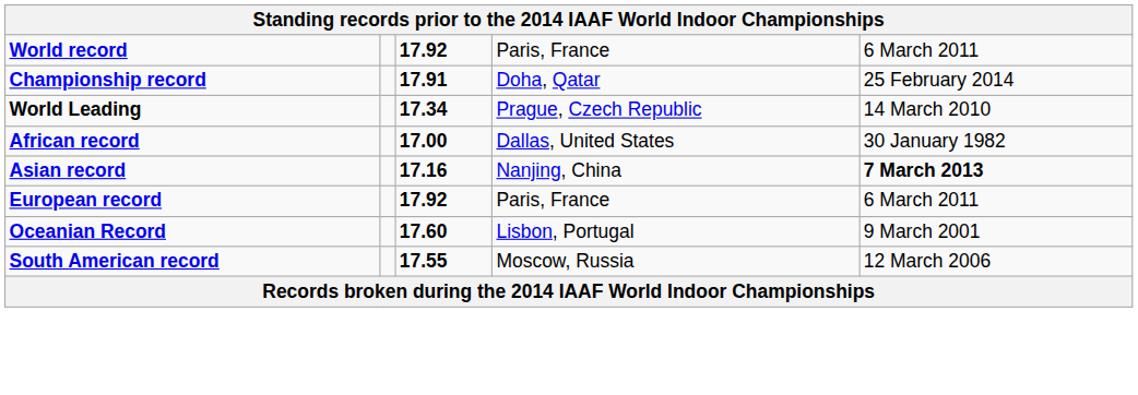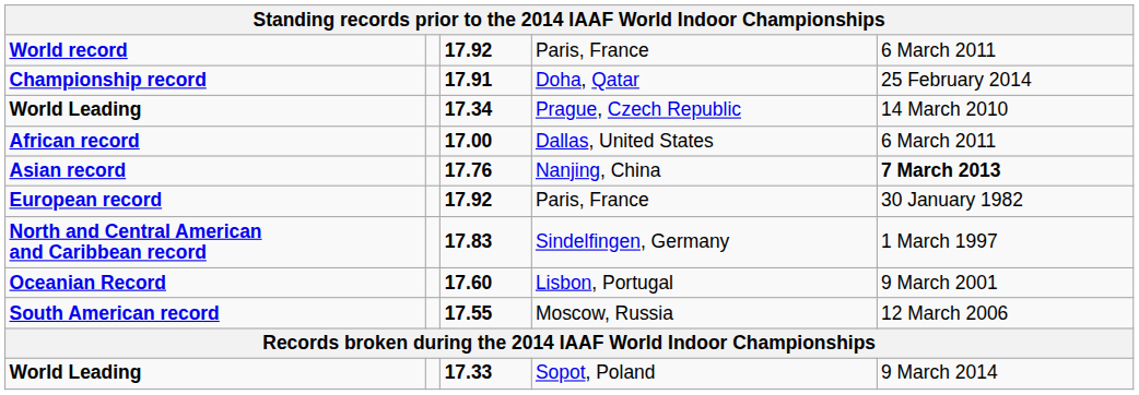 <table class="wikitable" width=75%>
 <tr>
 <th colspan="5">Standing records prior to the 2014 IAAF World Indoor Championships</th>
 </tr>
 <tr>
 <td><strong><a href='#'>World record</a></strong></td>
 <td></td>
 <td><strong>17.92</strong></td>
 <td>Paris, France</td>
 <td>6 March 2011</td>
 </tr>
 <tr>
 <td><strong><a href='#'>Championship record</a></strong></td>
 <td></td>
 <td><strong>17.91</strong></td>
 <td><a href='#'>Doha</a>, <a href='#'>Qatar</a></td>
 <td>25 February 2014</td>
 </tr>
 <tr>
 <td><strong>World Leading</strong></td>
 <td></td>
 <td><strong>17.34</strong></td>
 <td><a href='#'>Prague</a>, <a href='#'>Czech Republic</a></td>
 <td>14 March 2010</td>
 </tr>
 <tr>
 <td><strong><a href='#'>African record</a></strong></td>
 <td></td>
 <td><strong>17.00</strong></td>
 <td><a href='#'>Dallas</a>, United States</td>
-<td>30 January 1982</td>
+<td>6 March 2011</td>
 </tr>
 <tr>
 <td><strong><a href='#'>Asian record</a></strong></td>
 <td></td>
-<td><strong>17.16</strong></td>
+<td><strong>17.76</strong></td>
 <td><a href='#'>Nanjing</a>, China</td>
 <td><strong>7 March 2013</strong></td>
 </tr>
 <tr>
 <td><strong><a href='#'>European record</a></strong></td>
 <td></td>
 <td><strong>17.92</strong></td>
 <td>Paris, France</td>
-<td>6 March 2011</td>
+<td>30 January 1982</td>
+</tr>
+<tr>
+<td><strong><a href='#'>North and Central American <br>and Caribbean record</a></strong></td>
+<td></td>
+<td><strong>17.83</strong></td>
+<td><a href='#'>Sindelfingen</a>, Germany</td>
+<td>1 March 1997</td>
 </tr>
 <tr>
 <td><strong><a href='#'>Oceanian Record</a></strong></td>
 <td></td>
 <td><strong>17.60</strong></td>
 <td><a href='#'>Lisbon</a>, Portugal</td>
 <td>9 March 2001</td>
 </tr>
 <tr>
 <td><strong><a href='#'>South American record</a></strong></td>
 <td></td>
 <td><strong>17.55</strong></td>
 <td>Moscow, Russia</td>
 <td>12 March 2006</td>
 </tr>
 <tr>
 <th colspan="5">Records broken during the 2014 IAAF World Indoor Championships</th>
 </tr>
+<tr>
+<td><strong>World Leading</strong></td>
+<td></td>
+<td><strong>17.33</strong></td>
+<td><a href='#'>Sopot</a>, Poland</td>
+<td>9 March 2014</td>
+</tr>
 </table>
